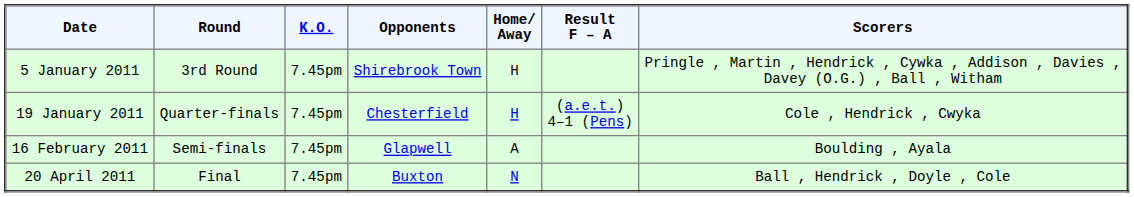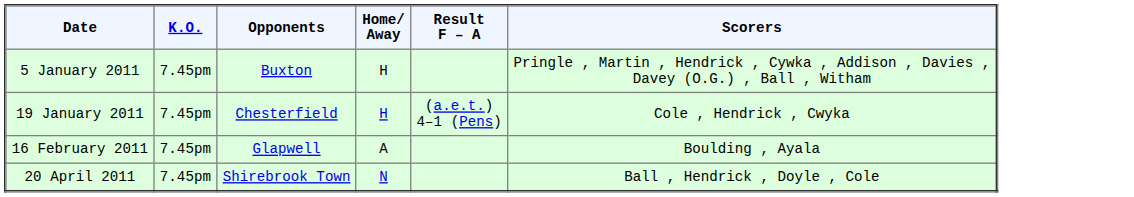 <table border="2" cellpadding="4" style="border-collapse:collapse; text-align:center; font-size:smaller;">
 <tr style="background:#f0f6ff;">
 <th><strong>Date</strong></th>
-<th><strong>Round</strong></th>
 <th><strong><a href='#'>K.O.</a></strong></th>
 <th><strong>Opponents</strong></th>
 <th><strong>Home/<br>Away</strong></th>
 <th><strong>Result<br>F – A</strong></th>
 <th><strong>Scorers</strong></th>
 </tr>
 <tr bgcolor="ddffdd">
 <td>5 January 2011</td>
-<td>3rd Round</td>
 <td>7.45pm</td>
-<td><a href='#'>Shirebrook Town</a></td>
+<td><a href='#'>Buxton</a></td>
 <td>H</td>
 <td></td>
 <td>Pringle , Martin , Hendrick , Cywka , Addison , Davies ,<br> Davey (O.G.) , Ball , Witham </td>
 </tr>
 <tr bgcolor="ddffdd">
 <td>19 January 2011</td>
-<td>Quarter-finals</td>
 <td>7.45pm</td>
 <td><a href='#'>Chesterfield</a></td>
 <td><a href='#'>H</a></td>
 <td> (<a href='#'>a.e.t.</a>)<br> 4–1 (<a href='#'>Pens</a>)</td>
 <td>Cole , Hendrick , Cwyka </td>
 </tr>
 <tr bgcolor="ddffdd">
 <td>16 February 2011</td>
-<td>Semi-finals</td>
 <td>7.45pm</td>
 <td><a href='#'>Glapwell</a></td>
 <td>A</td>
 <td></td>
 <td>Boulding , Ayala </td>
 </tr>
 <tr bgcolor="ddffdd">
 <td>20 April 2011</td>
-<td>Final</td>
 <td>7.45pm</td>
-<td><a href='#'>Buxton</a></td>
+<td><a href='#'>Shirebrook Town</a></td>
 <td><a href='#'>N</a></td>
 <td></td>
 <td>Ball , Hendrick , Doyle , Cole </td>
 </tr>
 </table>
